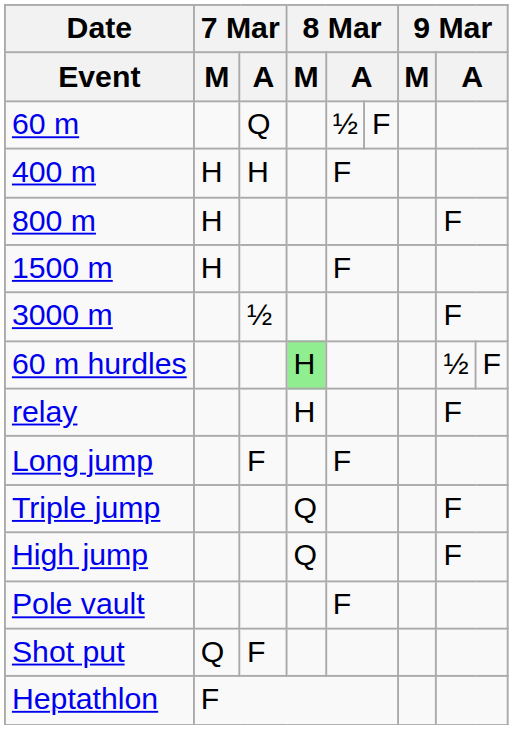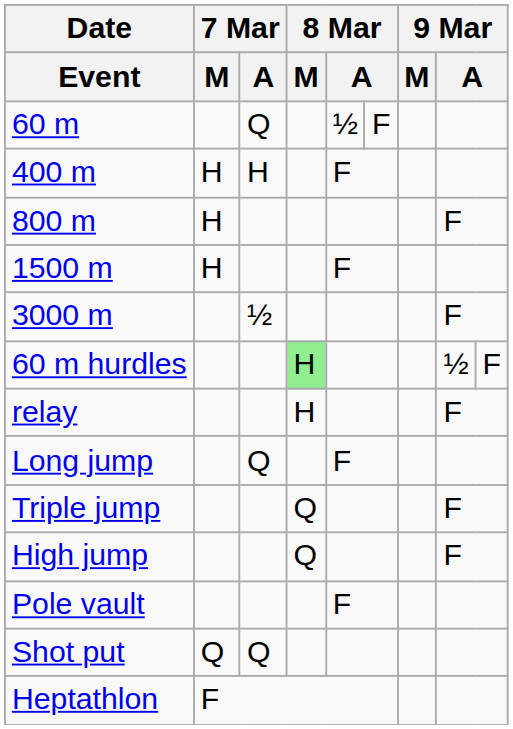 <table class="wikitable athletics-schedule">
 <tr>
 <th>Date</th>
 <th colspan=2>7 Mar</th>
 <th colspan="3">8 Mar</th>
 <th colspan="3">9 Mar</th>
 </tr>
 <tr>
 <th>Event</th>
 <th>M</th>
 <th>A</th>
 <th>M</th>
 <th colspan="2">A</th>
 <th>M</th>
 <th colspan="2">A</th>
 </tr>
 <tr>
 <td class="event"><a href='#'>60 m</a></td>
 <td></td>
 <td class="qualifiers">Q</td>
 <td></td>
 <td class="semifinals">½</td>
 <td class="final">F</td>
 <td></td>
 <td colspan="2"></td>
 </tr>
 <tr>
 <td class="event"><a href='#'>400 m</a></td>
 <td class="heats">H</td>
 <td class="heats">H</td>
 <td></td>
 <td class="final" colspan="2">F</td>
 <td></td>
 <td colspan="2"></td>
 </tr>
 <tr>
 <td class="event"><a href='#'>800 m</a></td>
 <td class="heats">H</td>
 <td></td>
 <td></td>
 <td colspan="2"></td>
 <td></td>
 <td class="final" colspan="2">F</td>
 </tr>
 <tr>
 <td class="event"><a href='#'>1500 m</a></td>
 <td class="heats">H</td>
 <td></td>
 <td></td>
 <td class="final" colspan="2">F</td>
 <td></td>
 <td colspan="2"></td>
 </tr>
 <tr>
 <td class="event"><a href='#'>3000 m</a></td>
 <td></td>
 <td class="semifinals">½</td>
 <td></td>
 <td colspan="2"></td>
 <td></td>
 <td class="final" colspan="2">F</td>
 </tr>
 <tr>
 <td class="event"><a href='#'>60 m hurdles</a></td>
 <td></td>
 <td></td>
 <td class="heats" style="background: lightgreen;">H</td>
 <td colspan="2"></td>
 <td></td>
 <td class="semifinals">½</td>
 <td class="final">F</td>
 </tr>
 <tr>
 <td class="event"><a href='#'> relay</a></td>
 <td></td>
 <td></td>
 <td class="heats">H</td>
 <td colspan="2"></td>
 <td></td>
 <td class="final" colspan="2">F</td>
 </tr>
 <tr>
 <td class="event"><a href='#'>Long jump</a></td>
 <td></td>
-<td class="final">F</td>
+<td class="qualifiers">Q</td>
 <td></td>
 <td class="final" colspan="2">F</td>
 <td></td>
 <td colspan="2"></td>
 </tr>
 <tr>
 <td class="event"><a href='#'>Triple jump</a></td>
 <td></td>
 <td></td>
 <td class="qualifiers">Q</td>
 <td colspan="2"></td>
 <td></td>
 <td class="final" colspan="2">F</td>
 </tr>
 <tr>
 <td class="event"><a href='#'>High jump</a></td>
 <td></td>
 <td></td>
 <td class="qualifiers">Q</td>
 <td colspan="2"></td>
 <td></td>
 <td class="final" colspan="2">F</td>
 </tr>
 <tr>
 <td class="event"><a href='#'>Pole vault</a></td>
 <td></td>
 <td></td>
 <td></td>
 <td class="final" colspan="2">F</td>
 <td></td>
 <td colspan="2"></td>
 </tr>
 <tr>
 <td class="event"><a href='#'>Shot put</a></td>
 <td class="qualifiers">Q</td>
-<td class="final">F</td>
+<td class="qualifiers">Q</td>
 <td></td>
 <td colspan="2"></td>
 <td></td>
 <td colspan="2"></td>
 </tr>
 <tr>
 <td class="event"><a href='#'>Heptathlon</a></td>
 <td class="final" colspan="5">F</td>
 <td></td>
 <td colspan="2"></td>
 </tr>
 </table>
